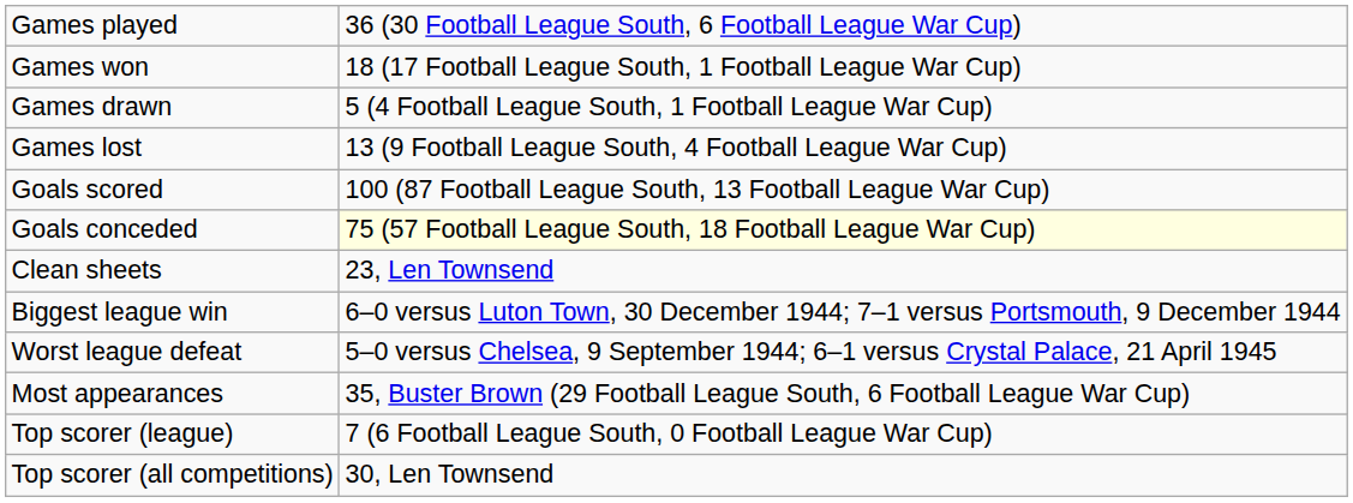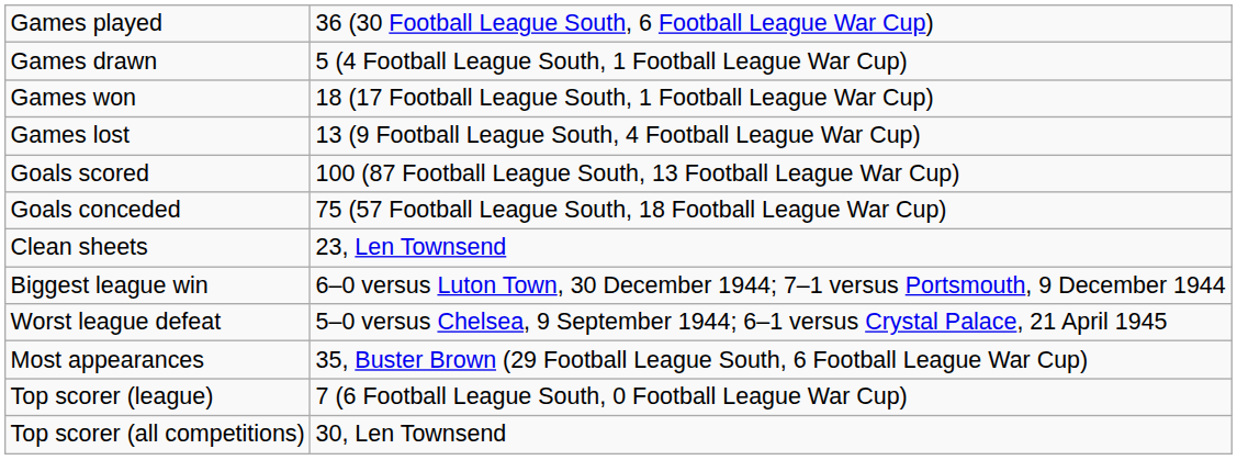 <table class="wikitable">
 <tr>
 <td>Games played</td>
 <td>36 (30 <a href='#'>Football League South</a>, 6 <a href='#'>Football League War Cup</a>)</td>
 </tr>
 <tr>
+<td>Games drawn</td>
+<td>5 (4 Football League South, 1 Football League War Cup)</td>
+</tr>
+<tr>
 <td>Games won</td>
 <td>18 (17 Football League South, 1 Football League War Cup)</td>
-</tr>
-<tr>
-<td>Games drawn</td>
-<td>5 (4 Football League South, 1 Football League War Cup)</td>
 </tr>
 <tr>
 <td>Games lost</td>
 <td>13 (9 Football League South, 4 Football League War Cup)</td>
 </tr>
 <tr>
 <td>Goals scored</td>
 <td>100 (87 Football League South, 13 Football League War Cup)</td>
 </tr>
 <tr>
 <td>Goals conceded</td>
-<td style="background: lightyellow;">75 (57 Football League South, 18 Football League War Cup)</td>
+<td>75 (57 Football League South, 18 Football League War Cup)</td>
 </tr>
 <tr>
 <td>Clean sheets</td>
 <td>23, <a href='#'>Len Townsend</a></td>
 </tr>
 <tr>
 <td>Biggest league win</td>
 <td>6–0 versus <a href='#'>Luton Town</a>, 30 December 1944; 7–1 versus <a href='#'>Portsmouth</a>, 9 December 1944</td>
 </tr>
 <tr>
 <td>Worst league defeat</td>
 <td>5–0 versus <a href='#'>Chelsea</a>, 9 September 1944; 6–1 versus <a href='#'>Crystal Palace</a>, 21 April 1945</td>
 </tr>
 <tr>
 <td>Most appearances</td>
 <td>35, <a href='#'>Buster Brown</a> (29 Football League South, 6 Football League War Cup)</td>
 </tr>
 <tr>
 <td>Top scorer (league)</td>
 <td>7 (6 Football League South, 0 Football League War Cup)</td>
 </tr>
 <tr>
 <td>Top scorer (all competitions)</td>
 <td>30, Len Townsend</td>
 </tr>
 </table>
